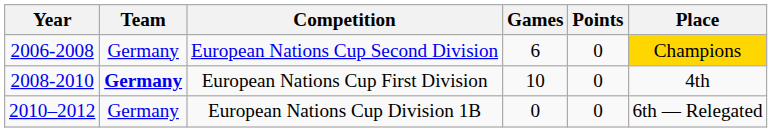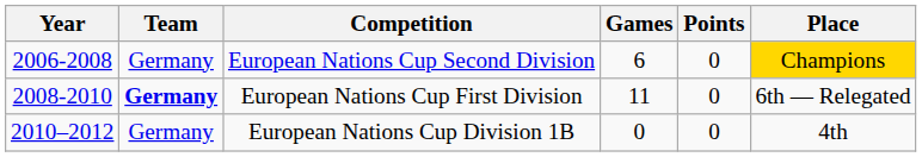 <table class="wikitable">
 <tr>
 <th>Year</th>
 <th>Team</th>
 <th>Competition</th>
 <th>Games</th>
 <th>Points</th>
 <th>Place</th>
 </tr>
 <tr align="center">
 <td><a href='#'>2006-2008</a></td>
 <td><a href='#'>Germany</a></td>
 <td><a href='#'>European Nations Cup Second Division</a></td>
 <td>6</td>
 <td>0</td>
 <td bgcolor="#FFD700">Champions</td>
 </tr>
 <tr align="center">
 <td><a href='#'>2008-2010</a></td>
 <td><strong><a href='#'>Germany</a></strong></td>
 <td>European Nations Cup First Division</td>
-<td>10</td>
+<td>11</td>
 <td>0</td>
-<td>4th</td>
+<td>6th — Relegated</td>
 </tr>
 <tr align="center">
 <td><a href='#'>2010–2012</a></td>
 <td><a href='#'>Germany</a></td>
 <td>European Nations Cup Division 1B</td>
 <td>0</td>
 <td>0</td>
-<td>6th — Relegated</td>
+<td>4th</td>
 </tr>
 </table>
